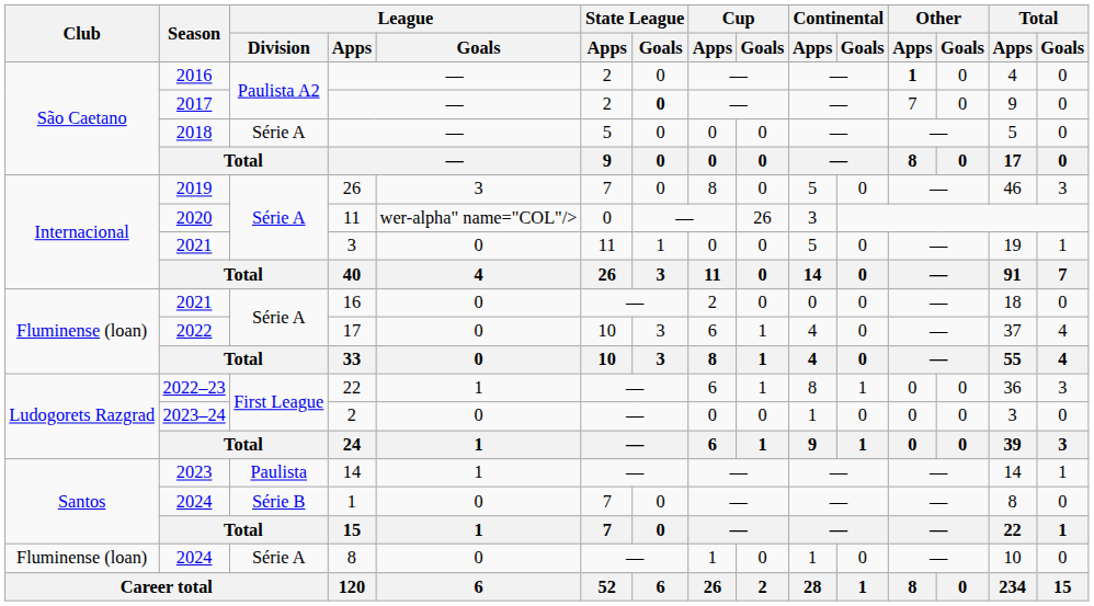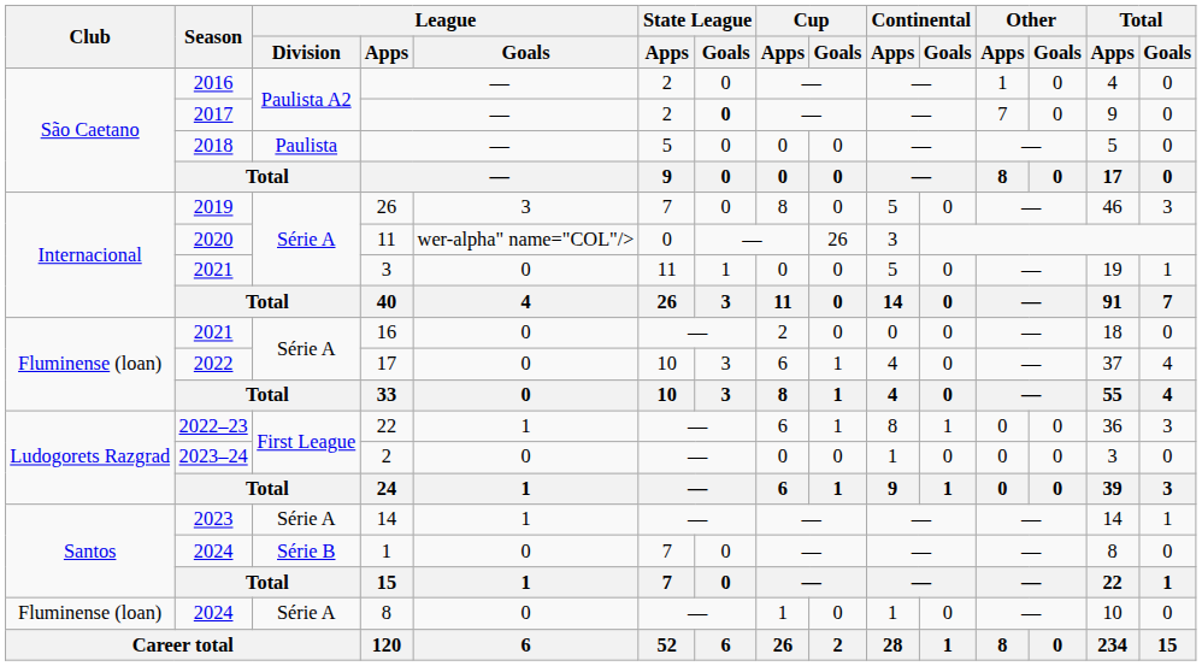 <table class="wikitable" style="text-align: center">
 <tr>
 <th rowspan="2">Club</th>
 <th rowspan="2">Season</th>
 <th colspan="3">League</th>
 <th colspan="2">State League</th>
 <th colspan="2">Cup</th>
 <th colspan="2">Continental</th>
 <th colspan="2">Other</th>
 <th colspan="2">Total</th>
 </tr>
 <tr>
 <th>Division</th>
 <th>Apps</th>
 <th>Goals</th>
 <th>Apps</th>
 <th>Goals</th>
 <th>Apps</th>
 <th>Goals</th>
 <th>Apps</th>
 <th>Goals</th>
 <th>Apps</th>
 <th>Goals</th>
 <th>Apps</th>
 <th>Goals</th>
 </tr>
 <tr>
 <td rowspan="4"><a href='#'>São Caetano</a></td>
 <td><a href='#'>2016</a></td>
 <td rowspan="2"><a href='#'>Paulista A2</a></td>
 <td colspan="2">—</td>
 <td>2</td>
 <td>0</td>
 <td colspan="2">—</td>
 <td colspan="2">—</td>
-<td><strong>1</strong></td>
+<td>1</td>
 <td>0</td>
 <td>4</td>
 <td>0</td>
 </tr>
 <tr>
 <td><a href='#'>2017</a></td>
 <td colspan="2">—</td>
 <td>2</td>
 <td><strong>0</strong></td>
 <td colspan="2">—</td>
 <td colspan="2">—</td>
 <td>7</td>
 <td>0</td>
 <td>9</td>
 <td>0</td>
 </tr>
 <tr>
 <td><a href='#'>2018</a></td>
-<td>Série A</td>
+<td><a href='#'>Paulista</a></td>
 <td colspan="2">—</td>
 <td>5</td>
 <td>0</td>
 <td>0</td>
 <td>0</td>
 <td colspan="2">—</td>
 <td colspan="2">—</td>
 <td>5</td>
 <td>0</td>
 </tr>
 <tr>
 <th colspan="2">Total</th>
 <th colspan="2">—</th>
 <th>9</th>
 <th>0</th>
 <th>0</th>
 <th>0</th>
 <th colspan="2">—</th>
 <th>8</th>
 <th>0</th>
 <th>17</th>
 <th>0</th>
 </tr>
 <tr>
 <td rowspan="4"><a href='#'>Internacional</a></td>
 <td><a href='#'>2019</a></td>
 <td rowspan="3"><a href='#'>Série A</a></td>
 <td>26</td>
 <td>3</td>
 <td>7</td>
 <td>0</td>
 <td>8</td>
 <td>0</td>
 <td>5</td>
 <td>0</td>
 <td colspan="2">—</td>
 <td>46</td>
 <td>3</td>
 </tr>
 <tr>
 <td><a href='#'>2020</a></td>
 <td>11</td>
 <td>wer-alpha" name="COL"/></td>
 <td>0</td>
 <td colspan="2">—</td>
 <td>26</td>
 <td>3</td>
 </tr>
 <tr>
 <td><a href='#'>2021</a></td>
 <td>3</td>
 <td>0</td>
 <td>11</td>
 <td>1</td>
 <td>0</td>
 <td>0</td>
 <td>5</td>
 <td>0</td>
 <td colspan="2">—</td>
 <td>19</td>
 <td>1</td>
 </tr>
 <tr>
 <th colspan="2">Total</th>
 <th>40</th>
 <th>4</th>
 <th>26</th>
 <th>3</th>
 <th>11</th>
 <th>0</th>
 <th>14</th>
 <th>0</th>
 <th colspan="2">—</th>
 <th>91</th>
 <th>7</th>
 </tr>
 <tr>
 <td rowspan="3"><a href='#'>Fluminense</a> (loan)</td>
 <td><a href='#'>2021</a></td>
 <td rowspan="2">Série A</td>
 <td>16</td>
 <td>0</td>
 <td colspan="2">—</td>
 <td>2</td>
 <td>0</td>
 <td>0</td>
 <td>0</td>
 <td colspan="2">—</td>
 <td>18</td>
 <td>0</td>
 </tr>
 <tr>
 <td><a href='#'>2022</a></td>
 <td>17</td>
 <td>0</td>
 <td>10</td>
 <td>3</td>
 <td>6</td>
 <td>1</td>
 <td>4</td>
 <td>0</td>
 <td colspan="2">—</td>
 <td>37</td>
 <td>4</td>
 </tr>
 <tr>
 <th colspan="2">Total</th>
 <th>33</th>
 <th>0</th>
 <th>10</th>
 <th>3</th>
 <th>8</th>
 <th>1</th>
 <th>4</th>
 <th>0</th>
 <th colspan="2">—</th>
 <th>55</th>
 <th>4</th>
 </tr>
 <tr>
 <td rowspan="3"><a href='#'>Ludogorets Razgrad</a></td>
 <td><a href='#'>2022–23</a></td>
 <td rowspan="2"><a href='#'>First League</a></td>
 <td>22</td>
 <td>1</td>
 <td colspan="2">—</td>
 <td>6</td>
 <td>1</td>
 <td>8</td>
 <td>1</td>
 <td>0</td>
 <td>0</td>
 <td>36</td>
 <td>3</td>
 </tr>
 <tr>
 <td><a href='#'>2023–24</a></td>
 <td>2</td>
 <td>0</td>
 <td colspan="2">—</td>
 <td>0</td>
 <td>0</td>
 <td>1</td>
 <td>0</td>
 <td>0</td>
 <td>0</td>
 <td>3</td>
 <td>0</td>
 </tr>
 <tr>
 <th colspan="2">Total</th>
 <th>24</th>
 <th>1</th>
 <th colspan="2">—</th>
 <th>6</th>
 <th>1</th>
 <th>9</th>
 <th>1</th>
 <th>0</th>
 <th>0</th>
 <th>39</th>
 <th>3</th>
 </tr>
 <tr>
 <td rowspan="3"><a href='#'>Santos</a></td>
 <td><a href='#'>2023</a></td>
-<td><a href='#'>Paulista</a></td>
+<td>Série A</td>
 <td>14</td>
 <td>1</td>
 <td colspan="2">—</td>
 <td colspan="2">—</td>
 <td colspan="2">—</td>
 <td colspan="2">—</td>
 <td>14</td>
 <td>1</td>
 </tr>
 <tr>
 <td><a href='#'>2024</a></td>
 <td><a href='#'>Série B</a></td>
 <td>1</td>
 <td>0</td>
 <td>7</td>
 <td>0</td>
 <td colspan="2">—</td>
 <td colspan="2">—</td>
 <td colspan="2">—</td>
 <td>8</td>
 <td>0</td>
 </tr>
 <tr>
 <th colspan="2">Total</th>
 <th>15</th>
 <th>1</th>
 <th>7</th>
 <th>0</th>
 <th colspan="2">—</th>
 <th colspan="2">—</th>
 <th colspan="2">—</th>
 <th>22</th>
 <th>1</th>
 </tr>
 <tr>
 <td>Fluminense (loan)</td>
 <td><a href='#'>2024</a></td>
 <td>Série A</td>
 <td>8</td>
 <td>0</td>
 <td colspan="2">—</td>
 <td>1</td>
 <td>0</td>
 <td>1</td>
 <td>0</td>
 <td colspan="2">—</td>
 <td>10</td>
 <td>0</td>
 </tr>
 <tr>
 <th colspan="3"><strong>Career total</strong></th>
 <th>120</th>
 <th>6</th>
 <th>52</th>
 <th>6</th>
 <th>26</th>
 <th>2</th>
 <th>28</th>
 <th>1</th>
 <th>8</th>
 <th>0</th>
 <th>234</th>
 <th>15</th>
 </tr>
 </table>
